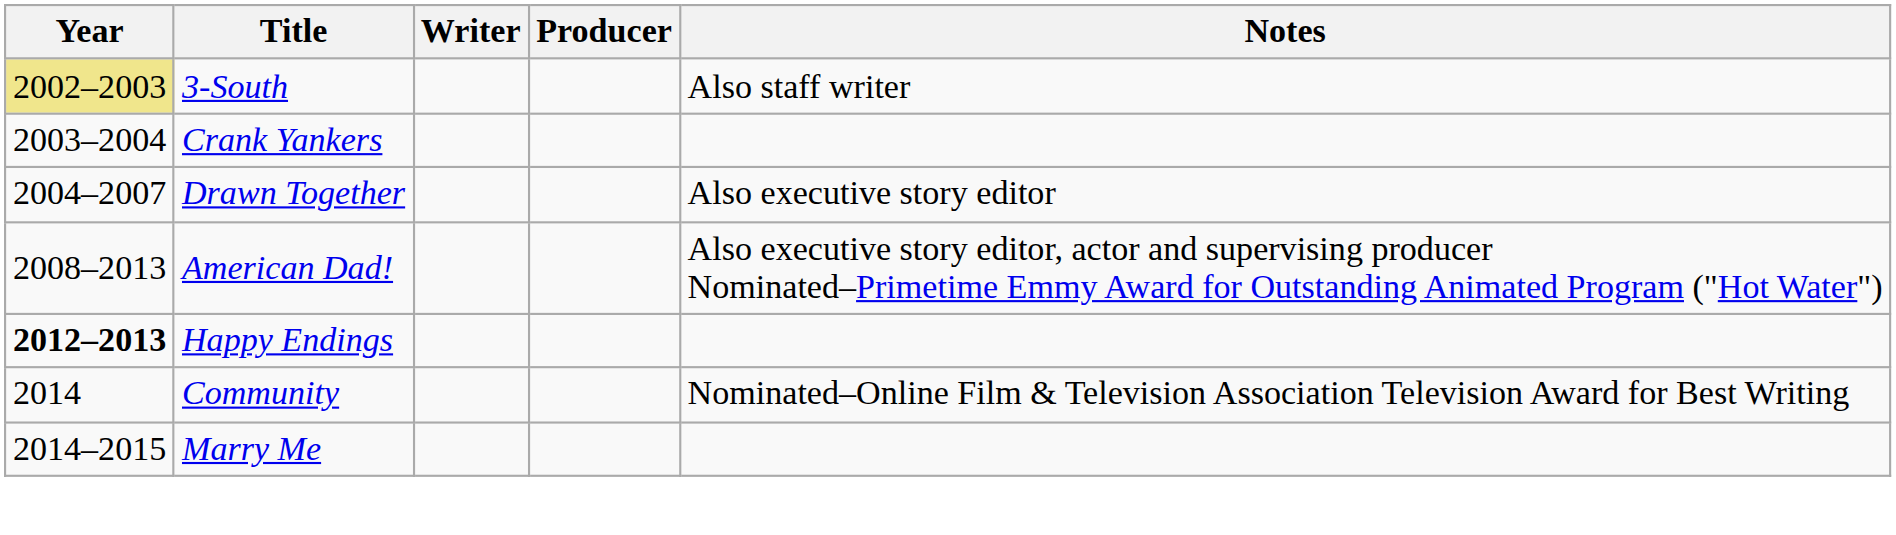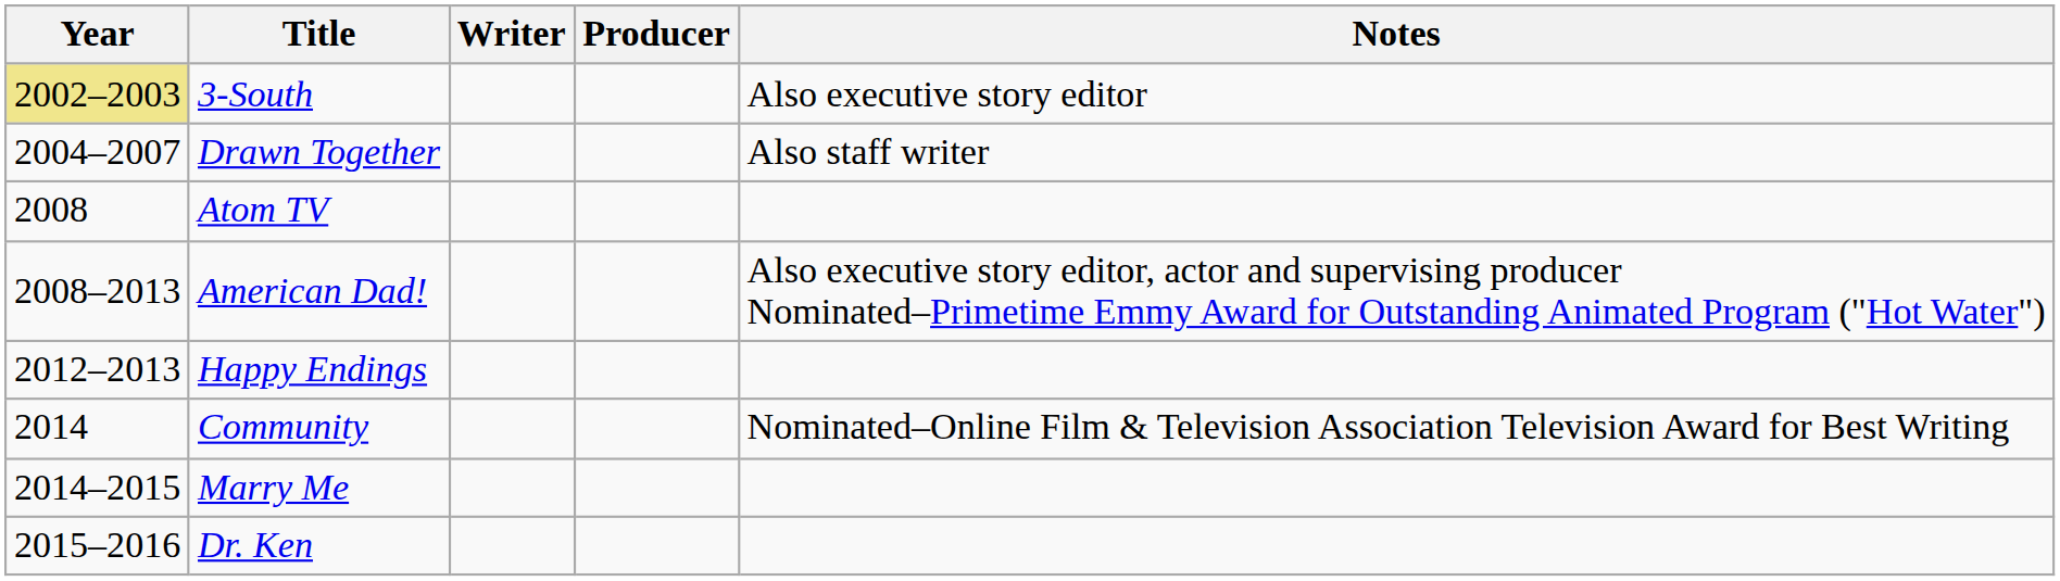 <table class="wikitable">
 <tr>
 <th>Year</th>
 <th>Title</th>
 <th>Writer</th>
 <th>Producer</th>
 <th>Notes</th>
 </tr>
 <tr>
 <td style="background: khaki;">2002–2003</td>
 <td><em><a href='#'>3-South</a></em></td>
 <td></td>
 <td></td>
-<td>Also staff writer</td>
-</tr>
-<tr>
-<td>2003–2004</td>
-<td><em><a href='#'>Crank Yankers</a></em></td>
-<td></td>
-<td></td>
-<td></td>
+<td>Also executive story editor</td>
 </tr>
 <tr>
 <td>2004–2007</td>
 <td><em><a href='#'>Drawn Together</a></em></td>
 <td></td>
 <td></td>
-<td>Also executive story editor</td>
+<td>Also staff writer</td>
+</tr>
+<tr>
+<td>2008</td>
+<td><em><a href='#'>Atom TV</a></em></td>
+<td></td>
+<td></td>
+<td></td>
 </tr>
 <tr>
 <td>2008–2013</td>
 <td><em><a href='#'>American Dad!</a></em></td>
 <td></td>
 <td></td>
 <td>Also executive story editor, actor and supervising producer<br>Nominated–<a href='#'>Primetime Emmy Award for Outstanding Animated Program</a> ("<a href='#'>Hot Water</a>")</td>
 </tr>
 <tr>
-<td><strong>2012–2013</strong></td>
+<td>2012–2013</td>
 <td><em><a href='#'>Happy Endings</a></em></td>
 <td></td>
 <td></td>
 <td></td>
 </tr>
 <tr>
 <td>2014</td>
 <td><em><a href='#'>Community</a></em></td>
 <td></td>
 <td></td>
 <td>Nominated–Online Film & Television Association Television Award for Best Writing</td>
 </tr>
 <tr>
 <td>2014–2015</td>
 <td><em><a href='#'>Marry Me</a></em></td>
 <td></td>
 <td></td>
 <td></td>
 </tr>
+<tr>
+<td>2015–2016</td>
+<td><em><a href='#'>Dr. Ken</a></em></td>
+<td></td>
+<td></td>
+<td></td>
+</tr>
 </table>
